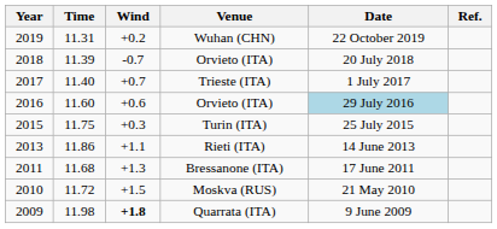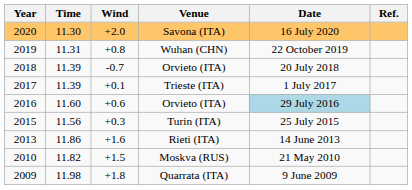 <table class="wikitable sortable" width=45% style="font-size:100%; text-align:center;">
 <tr>
 <th>Year</th>
 <th>Time</th>
 <th>Wind</th>
 <th>Venue</th>
 <th>Date</th>
 <th>Ref.</th>
 </tr>
+<tr bgcolor=FFC569>
+<td>2020</td>
+<td>11.30</td>
+<td>+2.0</td>
+<td>Savona (ITA)</td>
+<td>16 July 2020</td>
+<td></td>
+</tr>
 <tr>
 <td>2019</td>
 <td>11.31</td>
-<td>+0.2</td>
+<td>+0.8</td>
 <td>Wuhan (CHN)</td>
 <td>22 October 2019</td>
 <td></td>
 </tr>
 <tr>
 <td>2018</td>
 <td>11.39</td>
 <td>-0.7</td>
 <td>Orvieto (ITA)</td>
 <td>20 July 2018</td>
 <td></td>
 </tr>
 <tr>
 <td>2017</td>
-<td>11.40</td>
-<td>+0.7</td>
+<td>11.39</td>
+<td>+0.1</td>
 <td>Trieste (ITA)</td>
 <td>1 July 2017</td>
 <td></td>
 </tr>
 <tr>
 <td>2016</td>
 <td>11.60</td>
 <td>+0.6</td>
 <td>Orvieto (ITA)</td>
 <td style="background: lightblue;">29 July 2016</td>
 <td></td>
 </tr>
 <tr>
 <td>2015</td>
-<td>11.75</td>
+<td>11.56</td>
 <td>+0.3</td>
 <td>Turin (ITA)</td>
 <td>25 July 2015</td>
 <td></td>
 </tr>
 <tr>
 <td>2013</td>
 <td>11.86</td>
-<td>+1.1</td>
+<td>+1.6</td>
 <td>Rieti (ITA)</td>
 <td>14 June 2013</td>
 <td></td>
 </tr>
 <tr>
-<td>2011</td>
-<td>11.68</td>
-<td>+1.3</td>
-<td>Bressanone (ITA)</td>
-<td>17 June 2011</td>
-<td></td>
-</tr>
-<tr>
 <td>2010</td>
-<td>11.72</td>
+<td>11.82</td>
 <td>+1.5</td>
 <td>Moskva (RUS)</td>
 <td>21 May 2010</td>
 <td></td>
 </tr>
 <tr>
 <td>2009</td>
 <td>11.98</td>
-<td><strong>+1.8</strong></td>
+<td>+1.8</td>
 <td>Quarrata (ITA)</td>
 <td>9 June 2009</td>
 <td></td>
 </tr>
 </table>
